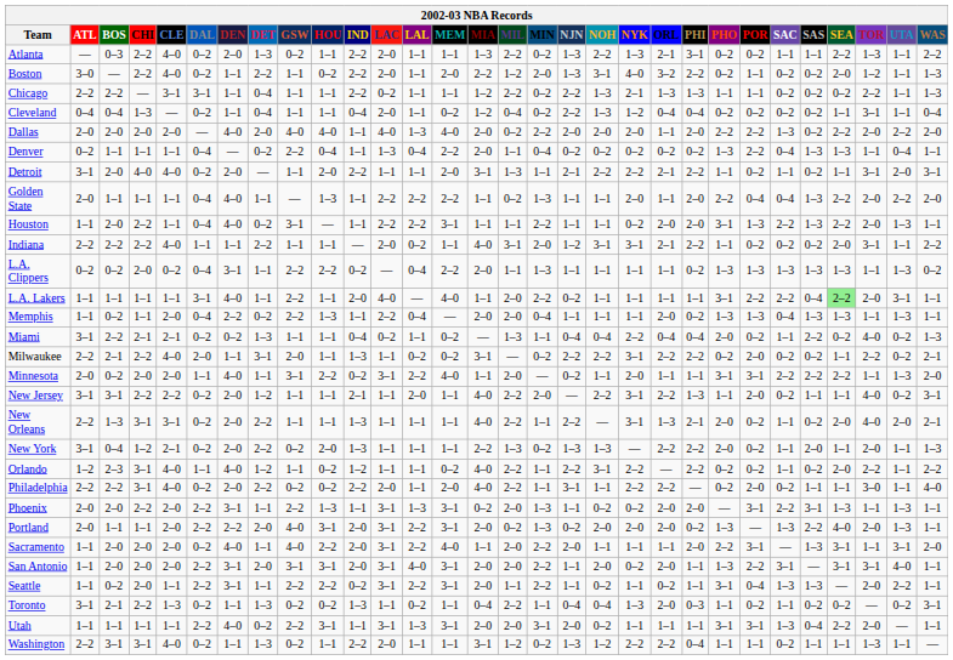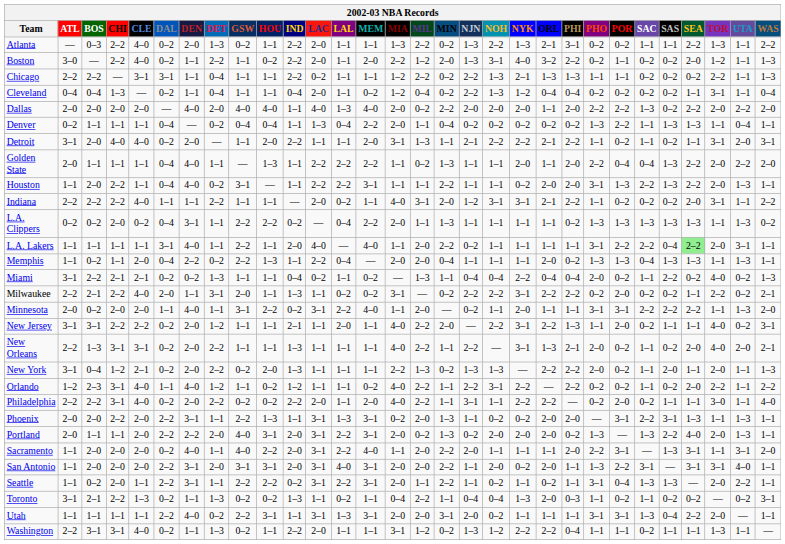 <table class="wikitable" style="font-size:90%; text-align:center;">
 <tr>
 <th colspan=30>2002-03 NBA Records</th>
 </tr>
 <tr>
 <th width=100>Team</th>
 <th style="background:#FF0000;color:#FFFFFF;width=35">ATL</th>
 <th style="background:#006400;color:#FFFFFF;width=35">BOS</th>
 <th style="background:#FF0000;color:#000000;width=35">CHI</th>
 <th style="background:#000000;color:#5787DC;width=35">CLE</th>
 <th style="background:#0055BA;color:#898D8F;width=35">DAL</th>
 <th style="background:#141A44;color:#BC2224;width=35">DEN</th>
 <th style="background:#006BB7;color:#ED164B;width=35">DET</th>
 <th style="background:#072E63;color:#DC5A34;width=35">GSW</th>
 <th style="background:#002366;color:#FF0000;width=35">HOU</th>
 <th style="background:#000080;color:#FFD700;width=35">IND</th>
 <th style="background:#F9160D;color:#1A2E8B;width=35">LAC</th>
 <th style="background:#800080;color:#FFD700;width=35">LAL</th>
 <th style="background:#000000;color:#0CB2AC;width=35">MEM</th>
 <th style="background:#000000;color:#8B0000;width=35">MIA</th>
 <th style="background:#00471B;color:#5C378A;width=35">MIL</th>
 <th style="background:#044D80;color:#000000;width=35">MIN</th>
 <th style="background:#12305B;color:#C4CED4;width=35">NJN</th>
 <th style="background:#0093B1;color:#FDB827;width=35">NOH</th>
 <th style="background:#0000FF;color:#FF8C00;width=35">NYK</th>
 <th style="background:#0000FF;color:#000000;width=35">ORL</th>
 <th style="background:#000000;color:#BB9754;width=35">PHI</th>
 <th style="background:#800080;color:#FF4500;width=35">PHO</th>
 <th style="background:#000000;color:#FF0000;width=35">POR</th>
 <th style="background:#6846A8;color:#FFFFFF;width=35">SAC</th>
 <th style="background:#000000;color:#C0C0C0;width=35">SAS</th>
 <th style="background:#005831;color:#FFC322;width=35">SEA</th>
 <th style="background:#7436BF;color:#BE0F34;width=35">TOR</th>
 <th style="background:#644A9C;color:#149BC7;width=35">UTA</th>
 <th style="background:#044D7D;color:#BC7A44;width=35">WAS</th>
 </tr>
 <tr>
 <td style="text-align:left;"><a href='#'>Atlanta</a></td>
 <td>—</td>
 <td>0–3</td>
 <td>2–2</td>
 <td>4–0</td>
 <td>0–2</td>
 <td>2–0</td>
 <td>1–3</td>
 <td>0–2</td>
 <td>1–1</td>
 <td>2–2</td>
 <td>2–0</td>
 <td>1–1</td>
 <td>1–1</td>
 <td>1–3</td>
 <td>2–2</td>
 <td>0–2</td>
 <td>1–3</td>
 <td>2–2</td>
 <td>1–3</td>
 <td>2–1</td>
 <td>3–1</td>
 <td>0–2</td>
 <td>0–2</td>
 <td>1–1</td>
 <td>1–1</td>
 <td>2–2</td>
 <td>1–3</td>
 <td>1–1</td>
 <td>2–2</td>
 </tr>
 <tr>
 <td style="text-align:left;"><a href='#'>Boston</a></td>
 <td>3–0</td>
 <td>—</td>
 <td>2–2</td>
 <td>4–0</td>
 <td>0–2</td>
 <td>1–1</td>
 <td>2–2</td>
 <td>1–1</td>
 <td>0–2</td>
 <td>2–2</td>
 <td>2–0</td>
 <td>1–1</td>
 <td>2–0</td>
 <td>2–2</td>
 <td>1–2</td>
 <td>2–0</td>
 <td>1–3</td>
 <td>3–1</td>
 <td>4–0</td>
 <td>3–2</td>
 <td>2–2</td>
 <td>0–2</td>
 <td>1–1</td>
 <td>0–2</td>
 <td>0–2</td>
 <td>2–0</td>
 <td>1–2</td>
 <td>1–1</td>
 <td>1–3</td>
 </tr>
 <tr>
 <td style="text-align:left;"><a href='#'>Chicago</a></td>
 <td>2–2</td>
 <td>2–2</td>
 <td>—</td>
 <td>3–1</td>
 <td>3–1</td>
 <td>1–1</td>
 <td>0–4</td>
 <td>1–1</td>
 <td>1–1</td>
 <td>2–2</td>
 <td>0–2</td>
 <td>1–1</td>
 <td>1–1</td>
 <td>1–2</td>
 <td>2–2</td>
 <td>0–2</td>
 <td>2–2</td>
 <td>1–3</td>
 <td>2–1</td>
 <td>1–3</td>
 <td>1–3</td>
 <td>1–1</td>
 <td>1–1</td>
 <td>0–2</td>
 <td>0–2</td>
 <td>0–2</td>
 <td>2–2</td>
 <td>1–1</td>
 <td>1–3</td>
 </tr>
 <tr>
 <td style="text-align:left;"><a href='#'>Cleveland</a></td>
 <td>0–4</td>
 <td>0–4</td>
 <td>1–3</td>
 <td>—</td>
 <td>0–2</td>
 <td>1–1</td>
 <td>0–4</td>
 <td>1–1</td>
 <td>1–1</td>
 <td>0–4</td>
 <td>2–0</td>
 <td>1–1</td>
 <td>0–2</td>
 <td>1–2</td>
 <td>0–4</td>
 <td>0–2</td>
 <td>2–2</td>
 <td>1–3</td>
 <td>1–2</td>
 <td>0–4</td>
 <td>0–4</td>
 <td>0–2</td>
 <td>0–2</td>
 <td>0–2</td>
 <td>0–2</td>
 <td>1–1</td>
 <td>3–1</td>
 <td>1–1</td>
 <td>0–4</td>
 </tr>
 <tr>
 <td style="text-align:left;"><a href='#'>Dallas</a></td>
 <td>2–0</td>
 <td>2–0</td>
 <td>2–0</td>
 <td>2–0</td>
 <td>—</td>
 <td>4–0</td>
 <td>2–0</td>
 <td>4–0</td>
 <td>4–0</td>
 <td>1–1</td>
 <td>4–0</td>
 <td>1–3</td>
 <td>4–0</td>
 <td>2–0</td>
 <td>0–2</td>
 <td>2–2</td>
 <td>2–0</td>
 <td>2–0</td>
 <td>2–0</td>
 <td>1–1</td>
 <td>2–0</td>
 <td>2–2</td>
 <td>2–2</td>
 <td>1–3</td>
 <td>0–2</td>
 <td>2–2</td>
 <td>2–0</td>
 <td>2–2</td>
 <td>2–0</td>
 </tr>
 <tr>
 <td style="text-align:left;"><a href='#'>Denver</a></td>
 <td>0–2</td>
 <td>1–1</td>
 <td>1–1</td>
 <td>1–1</td>
 <td>0–4</td>
 <td>—</td>
 <td>0–2</td>
-<td>2–2</td>
+<td>0–4</td>
 <td>0–4</td>
 <td>1–1</td>
 <td>1–3</td>
 <td>0–4</td>
 <td>2–2</td>
 <td>2–0</td>
 <td>1–1</td>
 <td>0–4</td>
 <td>0–2</td>
 <td>0–2</td>
 <td>0–2</td>
 <td>0–2</td>
 <td>0–2</td>
 <td>1–3</td>
 <td>2–2</td>
-<td>0–4</td>
+<td>1–1</td>
 <td>1–3</td>
 <td>1–3</td>
 <td>1–1</td>
 <td>0–4</td>
 <td>1–1</td>
 </tr>
 <tr>
 <td style="text-align:left;"><a href='#'>Detroit</a></td>
 <td>3–1</td>
 <td>2–0</td>
 <td>4–0</td>
 <td>4–0</td>
 <td>0–2</td>
 <td>2–0</td>
 <td>—</td>
 <td>1–1</td>
 <td>2–0</td>
 <td>2–2</td>
 <td>1–1</td>
 <td>1–1</td>
 <td>2–0</td>
 <td>3–1</td>
 <td>1–3</td>
 <td>1–1</td>
 <td>2–1</td>
 <td>2–2</td>
 <td>2–2</td>
 <td>2–1</td>
 <td>2–2</td>
 <td>1–1</td>
 <td>0–2</td>
 <td>1–1</td>
 <td>0–2</td>
 <td>1–1</td>
 <td>3–1</td>
 <td>2–0</td>
 <td>3–1</td>
 </tr>
 <tr>
 <td style="text-align:left;"><a href='#'>Golden State</a></td>
 <td>2–0</td>
 <td>1–1</td>
 <td>1–1</td>
 <td>1–1</td>
 <td>0–4</td>
 <td>4–0</td>
 <td>1–1</td>
 <td>—</td>
 <td>1–3</td>
 <td>1–1</td>
 <td>2–2</td>
 <td>2–2</td>
 <td>2–2</td>
 <td>1–1</td>
 <td>0–2</td>
 <td>1–3</td>
 <td>1–1</td>
 <td>1–1</td>
 <td>2–0</td>
 <td>1–1</td>
 <td>2–0</td>
 <td>2–2</td>
 <td>0–4</td>
 <td>0–4</td>
 <td>1–3</td>
 <td>2–2</td>
 <td>2–0</td>
 <td>2–2</td>
 <td>2–0</td>
 </tr>
 <tr>
 <td style="text-align:left;"><a href='#'>Houston</a></td>
 <td>1–1</td>
 <td>2–0</td>
 <td>2–2</td>
 <td>1–1</td>
 <td>0–4</td>
 <td>4–0</td>
 <td>0–2</td>
 <td>3–1</td>
 <td>—</td>
 <td>1–1</td>
 <td>2–2</td>
 <td>2–2</td>
 <td>3–1</td>
 <td>1–1</td>
 <td>1–1</td>
 <td>2–2</td>
 <td>1–1</td>
 <td>1–1</td>
 <td>0–2</td>
 <td>2–0</td>
 <td>2–0</td>
 <td>3–1</td>
 <td>1–3</td>
 <td>2–2</td>
 <td>1–3</td>
 <td>2–2</td>
 <td>2–0</td>
 <td>1–3</td>
 <td>1–1</td>
 </tr>
 <tr>
 <td style="text-align:left;"><a href='#'>Indiana</a></td>
 <td>2–2</td>
 <td>2–2</td>
 <td>2–2</td>
 <td>4–0</td>
 <td>1–1</td>
 <td>1–1</td>
 <td>2–2</td>
 <td>1–1</td>
 <td>1–1</td>
 <td>—</td>
 <td>2–0</td>
 <td>0–2</td>
 <td>1–1</td>
 <td>4–0</td>
 <td>3–1</td>
 <td>2–0</td>
 <td>1–2</td>
 <td>3–1</td>
 <td>3–1</td>
 <td>2–1</td>
 <td>2–2</td>
 <td>1–1</td>
 <td>0–2</td>
 <td>0–2</td>
 <td>0–2</td>
 <td>2–0</td>
 <td>3–1</td>
 <td>1–1</td>
 <td>2–2</td>
 </tr>
 <tr>
 <td style="text-align:left;"><a href='#'>L.A. Clippers</a></td>
 <td>0–2</td>
 <td>0–2</td>
 <td>2–0</td>
 <td>0–2</td>
 <td>0–4</td>
 <td>3–1</td>
 <td>1–1</td>
 <td>2–2</td>
 <td>2–2</td>
 <td>0–2</td>
 <td>—</td>
 <td>0–4</td>
 <td>2–2</td>
 <td>2–0</td>
 <td>1–1</td>
 <td>1–3</td>
 <td>1–1</td>
 <td>1–1</td>
 <td>1–1</td>
 <td>1–1</td>
 <td>0–2</td>
 <td>1–3</td>
 <td>1–3</td>
 <td>1–3</td>
 <td>1–3</td>
 <td>1–3</td>
 <td>1–1</td>
 <td>1–3</td>
 <td>0–2</td>
 </tr>
 <tr>
 <td style="text-align:left;"><a href='#'>L.A. Lakers</a></td>
 <td>1–1</td>
 <td>1–1</td>
 <td>1–1</td>
 <td>1–1</td>
 <td>3–1</td>
 <td>4–0</td>
 <td>1–1</td>
 <td>2–2</td>
 <td>1–1</td>
 <td>2–0</td>
 <td>4–0</td>
 <td>—</td>
 <td>4–0</td>
 <td>1–1</td>
 <td>2–0</td>
 <td>2–2</td>
 <td>0–2</td>
 <td>1–1</td>
 <td>1–1</td>
 <td>1–1</td>
 <td>1–1</td>
 <td>3–1</td>
 <td>2–2</td>
 <td>2–2</td>
 <td>0–4</td>
 <td style="background: lightgreen;">2–2</td>
 <td>2–0</td>
 <td>3–1</td>
 <td>1–1</td>
 </tr>
 <tr>
 <td style="text-align:left;"><a href='#'>Memphis</a></td>
 <td>1–1</td>
 <td>0–2</td>
 <td>1–1</td>
 <td>2–0</td>
 <td>0–4</td>
 <td>2–2</td>
 <td>0–2</td>
 <td>2–2</td>
 <td>1–3</td>
 <td>1–1</td>
 <td>2–2</td>
 <td>0–4</td>
 <td>—</td>
 <td>2–0</td>
 <td>2–0</td>
 <td>0–4</td>
 <td>1–1</td>
 <td>1–1</td>
 <td>1–1</td>
 <td>2–0</td>
 <td>0–2</td>
 <td>1–3</td>
 <td>1–3</td>
 <td>0–4</td>
 <td>1–3</td>
 <td>1–3</td>
 <td>1–1</td>
 <td>1–3</td>
 <td>1–1</td>
 </tr>
 <tr>
 <td style="text-align:left;"><a href='#'>Miami</a></td>
 <td>3–1</td>
 <td>2–2</td>
 <td>2–1</td>
 <td>2–1</td>
 <td>0–2</td>
 <td>0–2</td>
 <td>1–3</td>
 <td>1–1</td>
 <td>1–1</td>
 <td>0–4</td>
 <td>0–2</td>
 <td>1–1</td>
 <td>0–2</td>
 <td>—</td>
 <td>1–3</td>
 <td>1–1</td>
 <td>0–4</td>
 <td>0–4</td>
 <td>2–2</td>
 <td>0–4</td>
 <td>0–4</td>
 <td>2–0</td>
 <td>0–2</td>
 <td>1–1</td>
 <td>2–2</td>
 <td>0–2</td>
 <td>4–0</td>
 <td>0–2</td>
 <td>1–3</td>
 </tr>
 <tr>
 <td style="text-align:left;">Milwaukee</td>
 <td>2–2</td>
 <td>2–1</td>
 <td>2–2</td>
 <td>4–0</td>
 <td>2–0</td>
 <td>1–1</td>
 <td>3–1</td>
 <td>2–0</td>
 <td>1–1</td>
 <td>1–3</td>
 <td>1–1</td>
 <td>0–2</td>
 <td>0–2</td>
 <td>3–1</td>
 <td>—</td>
 <td>0–2</td>
 <td>2–2</td>
 <td>2–2</td>
 <td>3–1</td>
 <td>2–2</td>
 <td>2–2</td>
 <td>0–2</td>
 <td>2–0</td>
 <td>0–2</td>
 <td>0–2</td>
 <td>1–1</td>
 <td>2–2</td>
 <td>0–2</td>
 <td>2–1</td>
 </tr>
 <tr>
 <td style="text-align:left;"><a href='#'>Minnesota</a></td>
 <td>2–0</td>
 <td>0–2</td>
 <td>2–0</td>
 <td>2–0</td>
 <td>1–1</td>
 <td>4–0</td>
 <td>1–1</td>
 <td>3–1</td>
 <td>2–2</td>
 <td>0–2</td>
 <td>3–1</td>
 <td>2–2</td>
 <td>4–0</td>
 <td>1–1</td>
 <td>2–0</td>
 <td>—</td>
 <td>0–2</td>
 <td>1–1</td>
 <td>2–0</td>
 <td>1–1</td>
 <td>1–1</td>
 <td>3–1</td>
 <td>3–1</td>
 <td>2–2</td>
 <td>2–2</td>
 <td>2–2</td>
 <td>1–1</td>
 <td>1–3</td>
 <td>2–0</td>
 </tr>
 <tr>
 <td style="text-align:left;"><a href='#'>New Jersey</a></td>
 <td>3–1</td>
 <td>3–1</td>
 <td>2–2</td>
 <td>2–2</td>
 <td>0–2</td>
 <td>2–0</td>
 <td>1–2</td>
 <td>1–1</td>
 <td>1–1</td>
 <td>2–1</td>
 <td>1–1</td>
 <td>2–0</td>
 <td>1–1</td>
 <td>4–0</td>
 <td>2–2</td>
 <td>2–0</td>
 <td>—</td>
 <td>2–2</td>
 <td>3–1</td>
 <td>2–2</td>
 <td>1–3</td>
 <td>1–1</td>
 <td>2–0</td>
 <td>0–2</td>
 <td>1–1</td>
 <td>1–1</td>
 <td>4–0</td>
 <td>0–2</td>
 <td>3–1</td>
 </tr>
 <tr>
 <td style="text-align:left;"><a href='#'>New Orleans</a></td>
 <td>2–2</td>
 <td>1–3</td>
 <td>3–1</td>
 <td>3–1</td>
 <td>0–2</td>
 <td>2–0</td>
 <td>2–2</td>
 <td>1–1</td>
 <td>1–1</td>
 <td>1–3</td>
 <td>1–1</td>
 <td>1–1</td>
 <td>1–1</td>
 <td>4–0</td>
 <td>2–2</td>
 <td>1–1</td>
 <td>2–2</td>
 <td>—</td>
 <td>3–1</td>
 <td>1–3</td>
 <td>2–1</td>
 <td>2–0</td>
 <td>0–2</td>
 <td>1–1</td>
 <td>0–2</td>
 <td>2–0</td>
 <td>4–0</td>
 <td>2–0</td>
 <td>2–1</td>
 </tr>
 <tr>
 <td style="text-align:left;"><a href='#'>New York</a></td>
 <td>3–1</td>
 <td>0–4</td>
 <td>1–2</td>
 <td>2–1</td>
 <td>0–2</td>
 <td>2–0</td>
 <td>2–2</td>
 <td>0–2</td>
 <td>2–0</td>
 <td>1–3</td>
 <td>1–1</td>
 <td>1–1</td>
 <td>1–1</td>
 <td>2–2</td>
 <td>1–3</td>
 <td>0–2</td>
 <td>1–3</td>
 <td>1–3</td>
 <td>—</td>
 <td>2–2</td>
 <td>2–2</td>
 <td>2–0</td>
 <td>0–2</td>
 <td>1–1</td>
 <td>2–0</td>
 <td>1–1</td>
 <td>2–0</td>
 <td>1–1</td>
 <td>1–3</td>
 </tr>
 <tr>
 <td style="text-align:left;"><a href='#'>Orlando</a></td>
 <td>1–2</td>
 <td>2–3</td>
 <td>3–1</td>
 <td>4–0</td>
 <td>1–1</td>
 <td>4–0</td>
 <td>1–2</td>
 <td>1–1</td>
 <td>0–2</td>
 <td>1–2</td>
 <td>1–1</td>
 <td>1–1</td>
 <td>0–2</td>
 <td>4–0</td>
 <td>2–2</td>
 <td>1–1</td>
 <td>2–2</td>
 <td>3–1</td>
 <td>2–2</td>
 <td>—</td>
 <td>2–2</td>
 <td>0–2</td>
 <td>0–2</td>
 <td>1–1</td>
 <td>0–2</td>
 <td>2–0</td>
 <td>2–2</td>
 <td>1–1</td>
 <td>2–2</td>
 </tr>
 <tr>
 <td style="text-align:left;"><a href='#'>Philadelphia</a></td>
 <td>2–2</td>
 <td>2–2</td>
 <td>3–1</td>
 <td>4–0</td>
 <td>0–2</td>
 <td>2–0</td>
 <td>2–2</td>
 <td>0–2</td>
 <td>0–2</td>
 <td>2–2</td>
 <td>2–0</td>
 <td>1–1</td>
 <td>2–0</td>
 <td>4–0</td>
 <td>2–2</td>
 <td>1–1</td>
 <td>3–1</td>
 <td>1–1</td>
 <td>2–2</td>
 <td>2–2</td>
 <td>—</td>
 <td>0–2</td>
 <td>2–0</td>
 <td>0–2</td>
 <td>1–1</td>
 <td>1–1</td>
 <td>3–0</td>
 <td>1–1</td>
 <td>4–0</td>
 </tr>
 <tr>
 <td style="text-align:left;"><a href='#'>Phoenix</a></td>
 <td>2–0</td>
 <td>2–0</td>
 <td>2–2</td>
 <td>2–0</td>
 <td>2–2</td>
 <td>3–1</td>
 <td>1–1</td>
 <td>2–2</td>
 <td>1–3</td>
 <td>1–1</td>
 <td>3–1</td>
 <td>1–3</td>
 <td>3–1</td>
 <td>0–2</td>
 <td>2–0</td>
 <td>1–3</td>
 <td>1–1</td>
 <td>0–2</td>
 <td>0–2</td>
 <td>2–0</td>
 <td>2–0</td>
 <td>—</td>
 <td>3–1</td>
 <td>2–2</td>
 <td>3–1</td>
 <td>1–3</td>
 <td>1–1</td>
 <td>1–3</td>
 <td>1–1</td>
 </tr>
 <tr>
 <td style="text-align:left;"><a href='#'>Portland</a></td>
 <td>2–0</td>
 <td>1–1</td>
 <td>1–1</td>
 <td>2–0</td>
 <td>2–2</td>
 <td>2–2</td>
 <td>2–0</td>
 <td>4–0</td>
 <td>3–1</td>
 <td>2–0</td>
 <td>3–1</td>
 <td>2–2</td>
 <td>3–1</td>
 <td>2–0</td>
 <td>0–2</td>
 <td>1–3</td>
 <td>0–2</td>
 <td>2–0</td>
 <td>2–0</td>
 <td>2–0</td>
 <td>0–2</td>
 <td>1–3</td>
 <td>—</td>
 <td>1–3</td>
 <td>2–2</td>
 <td>4–0</td>
 <td>2–0</td>
 <td>1–3</td>
 <td>1–1</td>
 </tr>
 <tr>
 <td style="text-align:left;"><a href='#'>Sacramento</a></td>
 <td>1–1</td>
 <td>2–0</td>
 <td>2–0</td>
 <td>2–0</td>
 <td>0–2</td>
 <td>4–0</td>
 <td>1–1</td>
 <td>4–0</td>
 <td>2–2</td>
 <td>2–0</td>
 <td>3–1</td>
 <td>2–2</td>
 <td>4–0</td>
 <td>1–1</td>
 <td>2–0</td>
 <td>2–2</td>
 <td>2–0</td>
 <td>1–1</td>
 <td>1–1</td>
 <td>1–1</td>
 <td>2–0</td>
 <td>2–2</td>
 <td>3–1</td>
 <td>—</td>
 <td>1–3</td>
 <td>3–1</td>
 <td>1–1</td>
 <td>3–1</td>
 <td>2–0</td>
 </tr>
 <tr>
 <td style="text-align:left;"><a href='#'>San Antonio</a></td>
 <td>1–1</td>
 <td>2–0</td>
 <td>2–0</td>
 <td>2–0</td>
 <td>2–2</td>
 <td>3–1</td>
 <td>2–0</td>
 <td>3–1</td>
 <td>3–1</td>
 <td>2–0</td>
 <td>3–1</td>
 <td>4–0</td>
 <td>3–1</td>
 <td>2–0</td>
 <td>2–0</td>
 <td>2–2</td>
 <td>1–1</td>
 <td>2–0</td>
 <td>0–2</td>
 <td>2–0</td>
 <td>1–1</td>
 <td>1–3</td>
 <td>2–2</td>
 <td>3–1</td>
 <td>—</td>
 <td>3–1</td>
 <td>3–1</td>
 <td>4–0</td>
 <td>1–1</td>
 </tr>
 <tr>
 <td style="text-align:left;"><a href='#'>Seattle</a></td>
 <td>1–1</td>
 <td>0–2</td>
 <td>2–0</td>
 <td>1–1</td>
 <td>2–2</td>
 <td>3–1</td>
 <td>1–1</td>
 <td>2–2</td>
 <td>2–2</td>
 <td>0–2</td>
 <td>3–1</td>
 <td>2–2</td>
 <td>3–1</td>
 <td>2–0</td>
 <td>1–1</td>
 <td>2–2</td>
 <td>1–1</td>
 <td>0–2</td>
 <td>1–1</td>
 <td>0–2</td>
 <td>1–1</td>
 <td>3–1</td>
 <td>0–4</td>
 <td>1–3</td>
 <td>1–3</td>
 <td>—</td>
 <td>2–0</td>
 <td>2–2</td>
 <td>1–1</td>
 </tr>
 <tr>
 <td style="text-align:left;"><a href='#'>Toronto</a></td>
 <td>3–1</td>
 <td>2–1</td>
 <td>2–2</td>
 <td>1–3</td>
 <td>0–2</td>
 <td>1–1</td>
 <td>1–3</td>
 <td>0–2</td>
 <td>0–2</td>
 <td>1–3</td>
 <td>1–1</td>
 <td>0–2</td>
 <td>1–1</td>
 <td>0–4</td>
 <td>2–2</td>
 <td>1–1</td>
 <td>0–4</td>
 <td>0–4</td>
 <td>1–3</td>
 <td>2–0</td>
 <td>0–3</td>
 <td>1–1</td>
 <td>0–2</td>
 <td>1–1</td>
 <td>0–2</td>
 <td>0–2</td>
 <td>—</td>
 <td>0–2</td>
 <td>3–1</td>
 </tr>
 <tr>
 <td style="text-align:left;"><a href='#'>Utah</a></td>
 <td>1–1</td>
 <td>1–1</td>
 <td>1–1</td>
 <td>1–1</td>
 <td>2–2</td>
 <td>4–0</td>
 <td>0–2</td>
 <td>2–2</td>
 <td>3–1</td>
 <td>1–1</td>
 <td>3–1</td>
 <td>1–3</td>
 <td>3–1</td>
 <td>2–0</td>
 <td>2–0</td>
 <td>3–1</td>
 <td>2–0</td>
 <td>0–2</td>
 <td>1–1</td>
 <td>1–1</td>
 <td>1–1</td>
 <td>3–1</td>
 <td>3–1</td>
 <td>1–3</td>
 <td>0–4</td>
 <td>2–2</td>
 <td>2–0</td>
 <td>—</td>
 <td>1–1</td>
 </tr>
 <tr>
 <td style="text-align:left;"><a href='#'>Washington</a></td>
 <td>2–2</td>
 <td>3–1</td>
 <td>3–1</td>
 <td>4–0</td>
 <td>0–2</td>
 <td>1–1</td>
 <td>1–3</td>
 <td>0–2</td>
 <td>1–1</td>
 <td>2–2</td>
 <td>2–0</td>
 <td>1–1</td>
 <td>1–1</td>
 <td>3–1</td>
 <td>1–2</td>
 <td>0–2</td>
 <td>1–3</td>
 <td>1–2</td>
 <td>2–2</td>
 <td>2–2</td>
 <td>0–4</td>
 <td>1–1</td>
 <td>1–1</td>
 <td>0–2</td>
 <td>1–1</td>
 <td>1–1</td>
 <td>1–3</td>
 <td>1–1</td>
 <td>—</td>
 </tr>
 </table>
